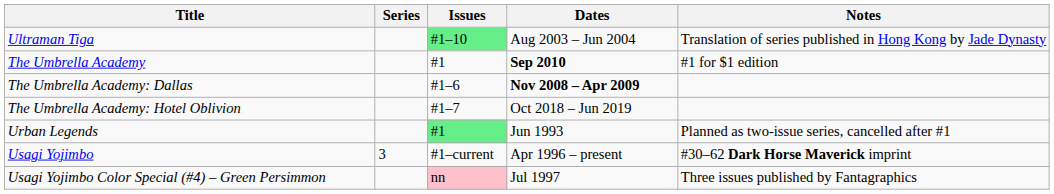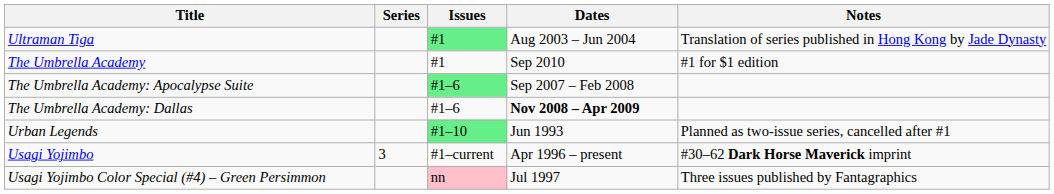 <table class="wikitable">
 <tr>
 <th scope="col" style="width: 400px;">Title</th>
 <th scope="col" style="width: 50px;">Series</th>
 <th scope="col" style="width: 80px;">Issues</th>
 <th scope="col" style="width: 180px;">Dates</th>
 <th>Notes</th>
 </tr>
 <tr>
 <td><em><a href='#'>Ultraman Tiga</a></em></td>
 <td></td>
-<td style="background:#66EE88;">#1–10</td>
+<td style="background:#66EE88;">#1</td>
 <td>Aug 2003 – Jun 2004</td>
 <td>Translation of series published in <a href='#'>Hong Kong</a> by <a href='#'>Jade Dynasty</a></td>
 </tr>
 <tr>
 <td><em><a href='#'>The Umbrella Academy</a></em></td>
 <td></td>
 <td>#1</td>
-<td><strong>Sep 2010</strong></td>
+<td>Sep 2010</td>
 <td>#1 for $1 edition</td>
+</tr>
+<tr>
+<td><em>The Umbrella Academy: Apocalypse Suite</em></td>
+<td></td>
+<td style="background:#66EE88;">#1–6</td>
+<td>Sep 2007 – Feb 2008</td>
+<td></td>
 </tr>
 <tr>
 <td><em>The Umbrella Academy: Dallas</em></td>
 <td></td>
 <td>#1–6</td>
 <td><strong>Nov 2008 – Apr 2009</strong></td>
 <td></td>
 </tr>
 <tr>
-<td><em>The Umbrella Academy: Hotel Oblivion</em></td>
-<td></td>
-<td>#1–7</td>
-<td>Oct 2018 – Jun 2019</td>
-<td></td>
-</tr>
-<tr>
 <td><em>Urban Legends</em></td>
 <td></td>
-<td style="background:#66EE88;">#1</td>
+<td style="background:#66EE88;">#1–10</td>
 <td>Jun 1993</td>
 <td>Planned as two-issue series, cancelled after #1</td>
 </tr>
 <tr>
 <td><em><a href='#'>Usagi Yojimbo</a></em></td>
 <td>3</td>
 <td>#1–current</td>
 <td>Apr 1996 – present</td>
 <td>#30–62 <strong>Dark Horse Maverick</strong> imprint</td>
 </tr>
 <tr>
 <td><em>Usagi Yojimbo Color Special (#4) – Green Persimmon</em></td>
 <td></td>
 <td style="background:#FFC0CB;">nn</td>
 <td>Jul 1997</td>
 <td>Three issues published by Fantagraphics</td>
 </tr>
 </table>
